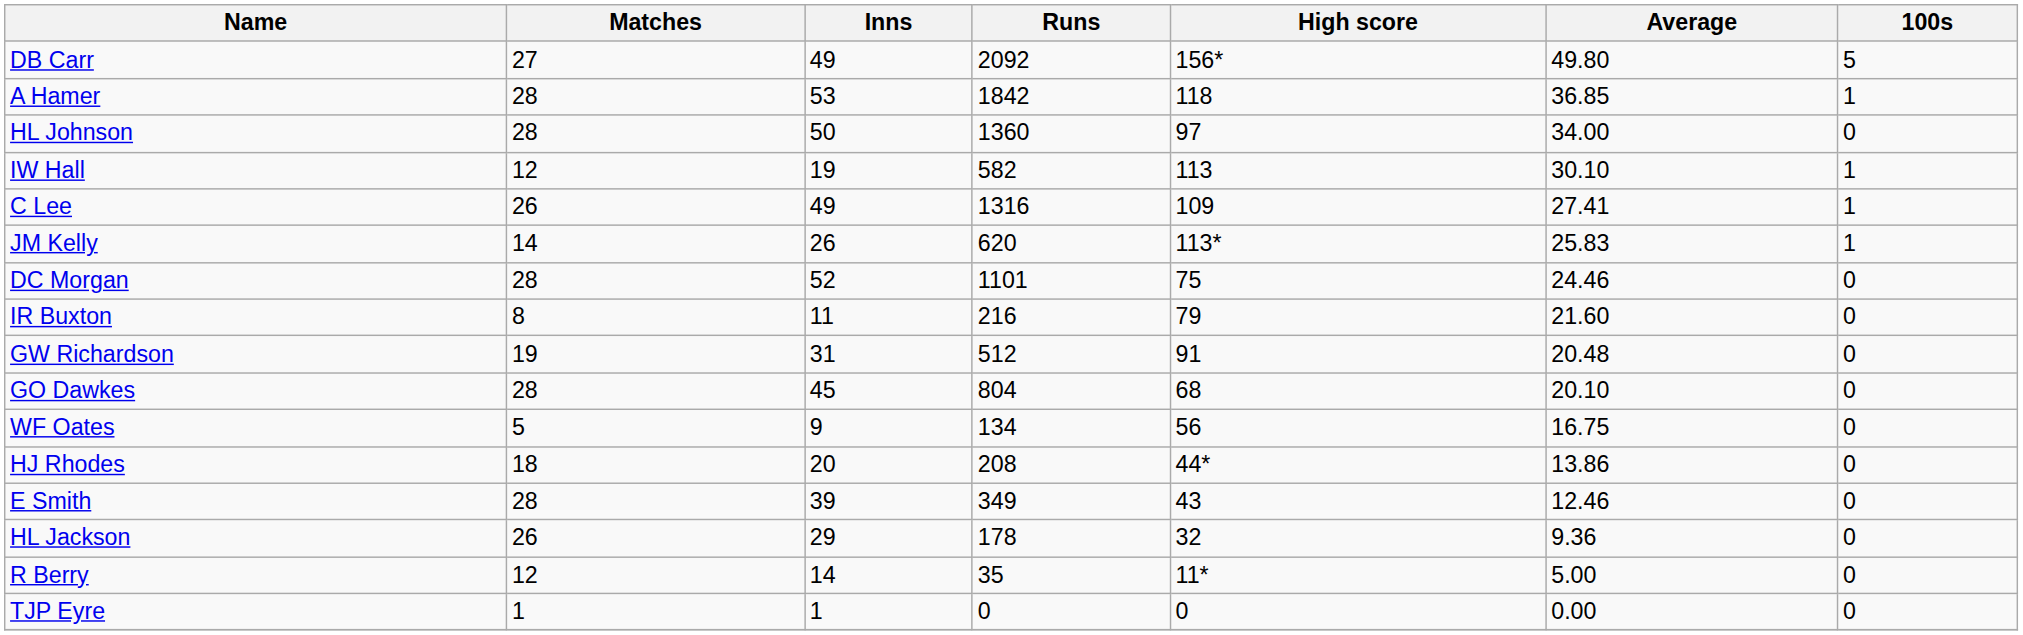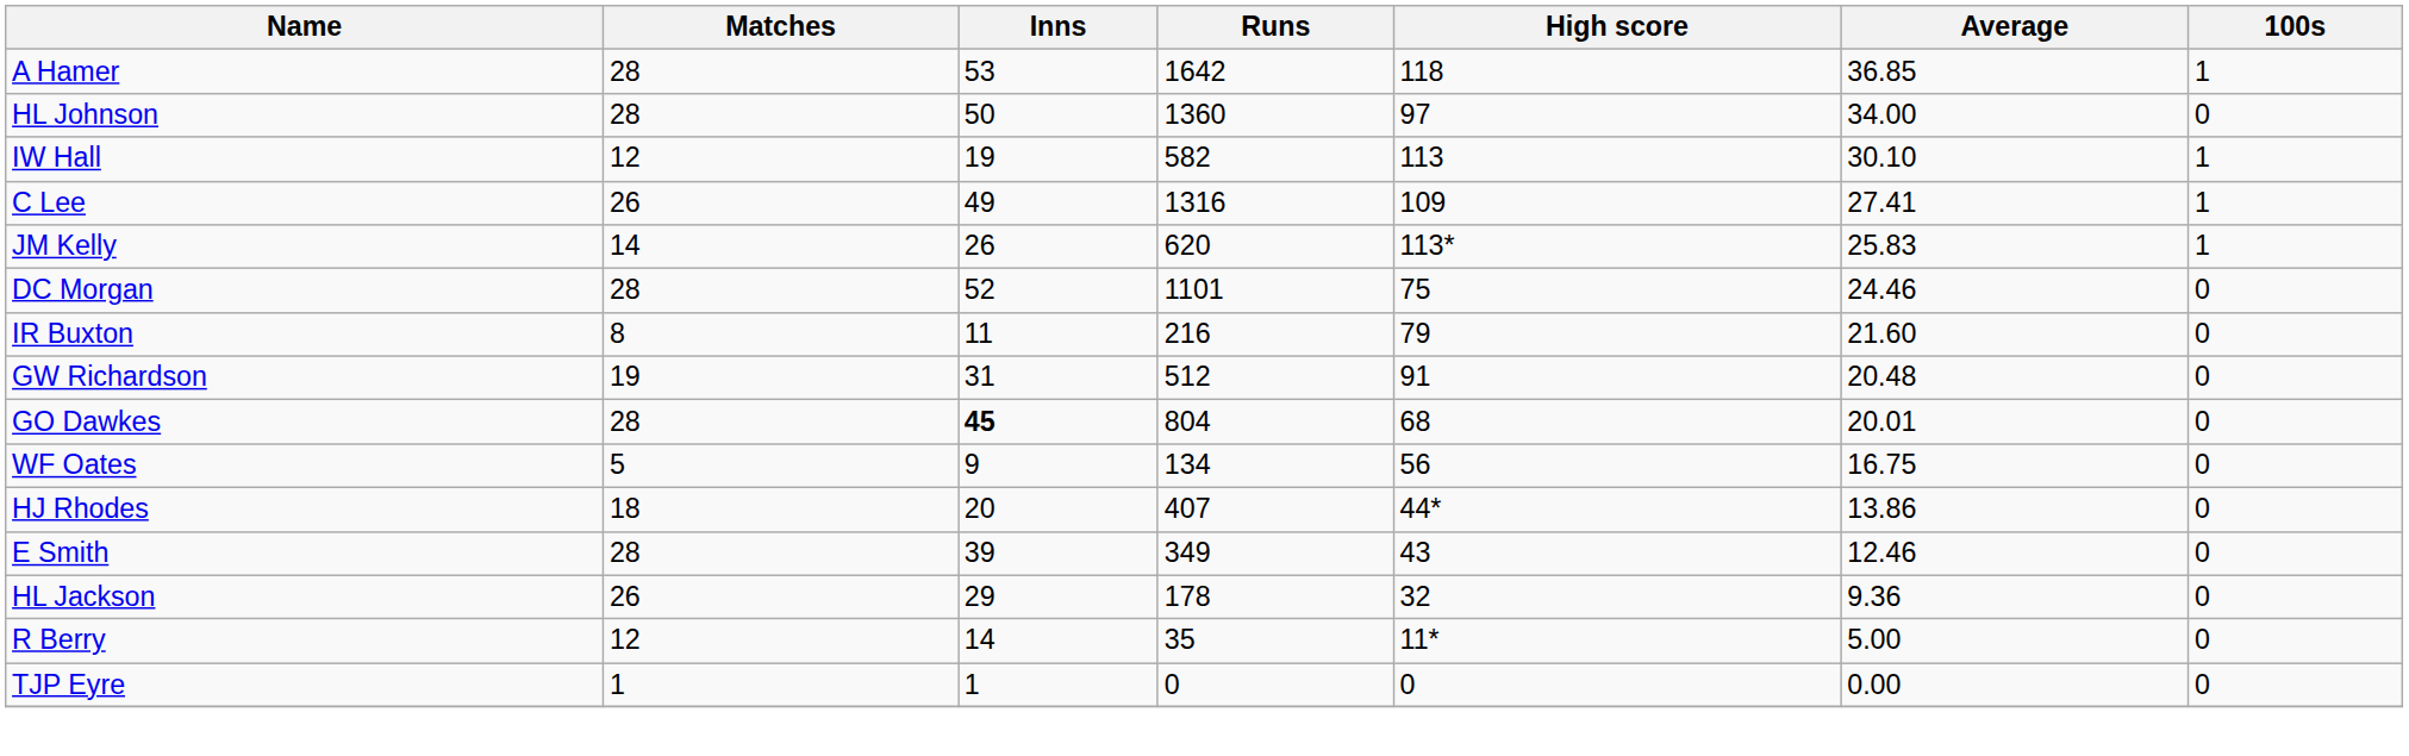 <table class="wikitable sortable" width="70%">
 <tr bgcolor="#efefef">
 <th>Name</th>
 <th>Matches</th>
 <th>Inns</th>
 <th>Runs</th>
 <th>High score</th>
 <th>Average</th>
 <th>100s</th>
 </tr>
 <tr>
-<td><a href='#'>DB Carr</a></td>
-<td>27</td>
-<td>49</td>
-<td>2092</td>
-<td>156*</td>
-<td>49.80</td>
-<td>5</td>
-</tr>
-<tr>
 <td><a href='#'>A Hamer</a></td>
 <td>28</td>
 <td>53</td>
-<td>1842</td>
+<td>1642</td>
 <td>118</td>
 <td>36.85</td>
 <td>1</td>
 </tr>
 <tr>
 <td><a href='#'>HL Johnson</a></td>
 <td>28</td>
 <td>50</td>
 <td>1360</td>
 <td>97</td>
 <td>34.00</td>
 <td>0</td>
 </tr>
 <tr>
 <td><a href='#'>IW Hall</a></td>
 <td>12</td>
 <td>19</td>
 <td>582</td>
 <td>113</td>
 <td>30.10</td>
 <td>1</td>
 </tr>
 <tr>
 <td><a href='#'>C Lee</a></td>
 <td>26</td>
 <td>49</td>
 <td>1316</td>
 <td>109</td>
 <td>27.41</td>
 <td>1</td>
 </tr>
 <tr>
 <td><a href='#'>JM Kelly</a></td>
 <td>14</td>
 <td>26</td>
 <td>620</td>
 <td>113*</td>
 <td>25.83</td>
 <td>1</td>
 </tr>
 <tr>
 <td><a href='#'>DC Morgan</a></td>
 <td>28</td>
 <td>52</td>
 <td>1101</td>
 <td>75</td>
 <td>24.46</td>
 <td>0</td>
 </tr>
 <tr>
 <td><a href='#'>IR Buxton</a></td>
 <td>8</td>
 <td>11</td>
 <td>216</td>
 <td>79</td>
 <td>21.60</td>
 <td>0</td>
 </tr>
 <tr>
 <td><a href='#'>GW Richardson</a></td>
 <td>19</td>
 <td>31</td>
 <td>512</td>
 <td>91</td>
 <td>20.48</td>
 <td>0</td>
 </tr>
 <tr>
 <td><a href='#'>GO Dawkes</a></td>
 <td>28</td>
-<td>45</td>
+<td><strong>45</strong></td>
 <td>804</td>
 <td>68</td>
-<td>20.10</td>
+<td>20.01</td>
 <td>0</td>
 </tr>
 <tr>
 <td><a href='#'>WF Oates</a></td>
 <td>5</td>
 <td>9</td>
 <td>134</td>
 <td>56</td>
 <td>16.75</td>
 <td>0</td>
 </tr>
 <tr>
 <td><a href='#'>HJ Rhodes</a></td>
 <td>18</td>
 <td>20</td>
-<td>208</td>
+<td>407</td>
 <td>44*</td>
 <td>13.86</td>
 <td>0</td>
 </tr>
 <tr>
 <td><a href='#'>E Smith</a></td>
 <td>28</td>
 <td>39</td>
 <td>349</td>
 <td>43</td>
 <td>12.46</td>
 <td>0</td>
 </tr>
 <tr>
 <td><a href='#'>HL Jackson</a></td>
 <td>26</td>
 <td>29</td>
 <td>178</td>
 <td>32</td>
 <td>9.36</td>
 <td>0</td>
 </tr>
 <tr>
 <td><a href='#'>R Berry</a></td>
 <td>12</td>
 <td>14</td>
 <td>35</td>
 <td>11*</td>
 <td>5.00</td>
 <td>0</td>
 </tr>
 <tr>
 <td><a href='#'>TJP Eyre</a></td>
 <td>1</td>
 <td>1</td>
 <td>0</td>
 <td>0</td>
 <td>0.00</td>
 <td>0</td>
 </tr>
 <tr>
 </tr>
 </table>
